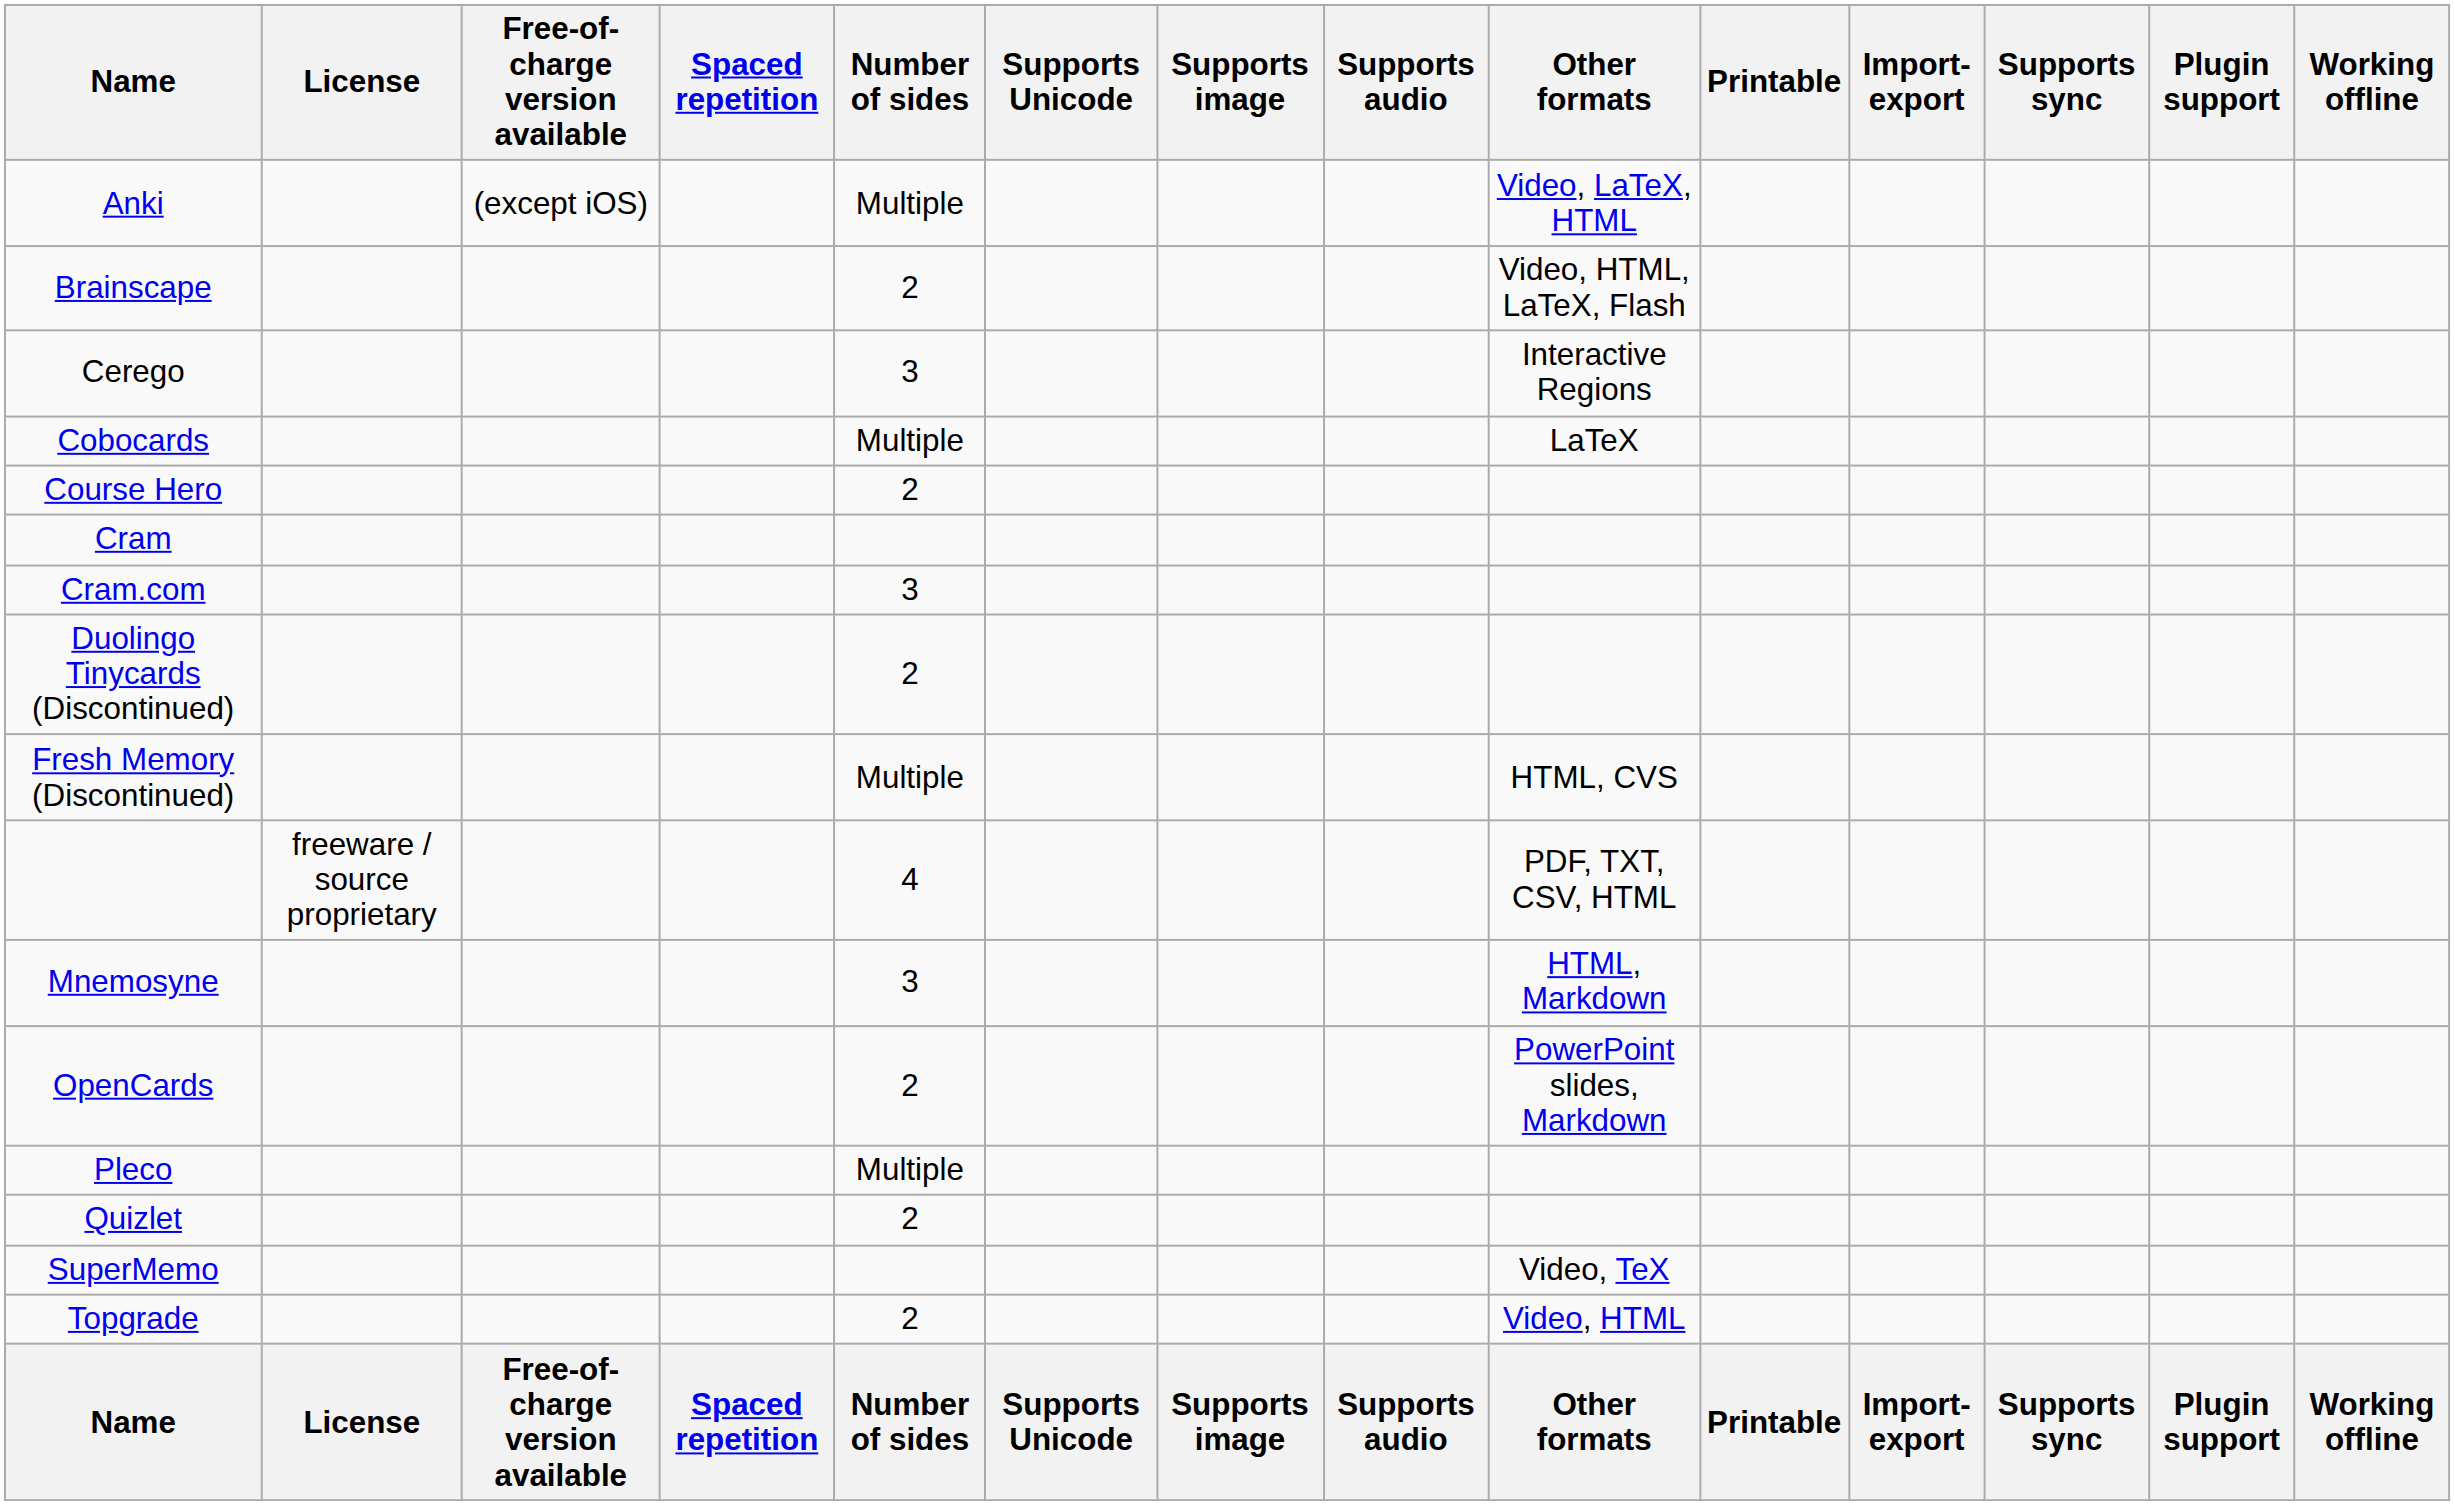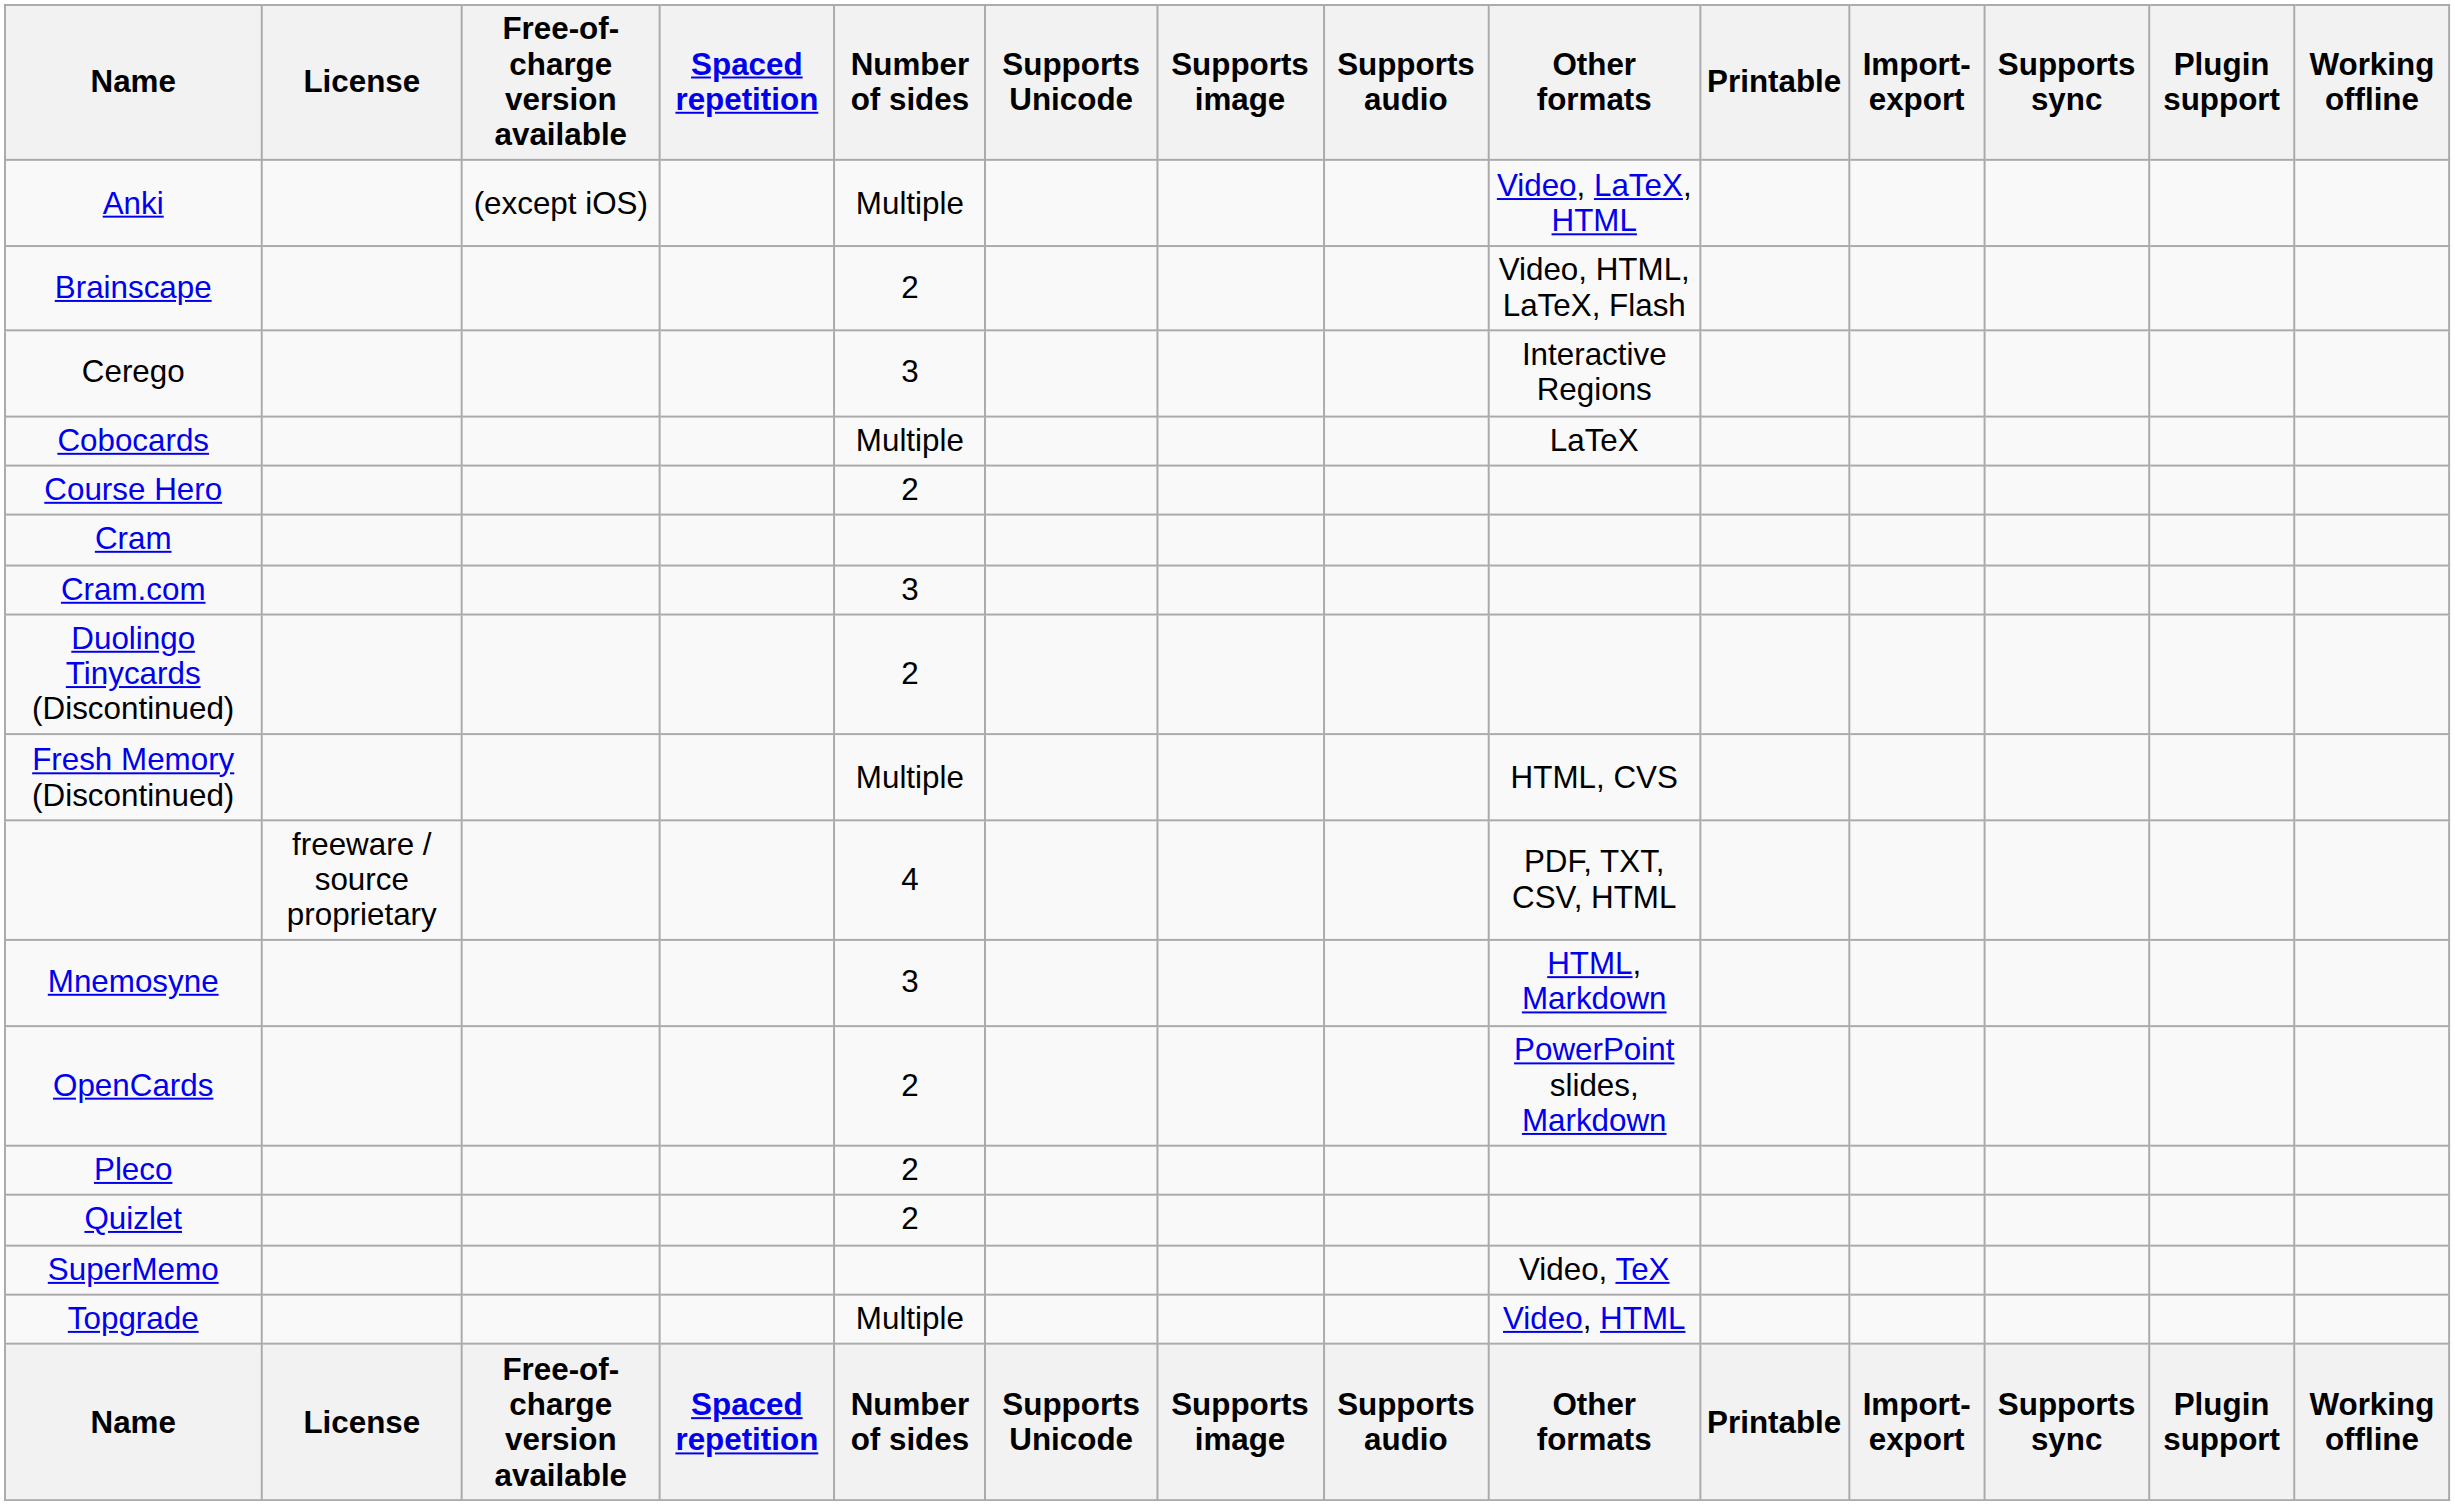 <table class="wikitable sortable" style="text-align: center;">
 <tr>
 <th>Name</th>
 <th>License</th>
 <th>Free-of-charge version available</th>
 <th><a href='#'>Spaced repetition</a></th>
 <th>Number of sides</th>
 <th>Supports Unicode</th>
 <th>Supports image</th>
 <th>Supports audio</th>
 <th>Other formats</th>
 <th>Printable</th>
 <th>Import-export</th>
 <th>Supports sync</th>
 <th>Plugin support</th>
 <th>Working offline</th>
 </tr>
 <tr>
 <td><a href='#'>Anki</a></td>
 <td></td>
 <td> (except iOS)</td>
 <td></td>
 <td>Multiple</td>
 <td></td>
 <td></td>
 <td></td>
 <td><a href='#'>Video</a>, <a href='#'>LaTeX</a>, <a href='#'>HTML</a></td>
 <td></td>
 <td></td>
 <td></td>
 <td></td>
 <td></td>
 </tr>
 <tr>
 <td><a href='#'>Brainscape</a></td>
 <td></td>
 <td></td>
 <td></td>
 <td>2</td>
 <td></td>
 <td></td>
 <td></td>
 <td>Video, HTML, LaTeX, Flash</td>
 <td></td>
 <td></td>
 <td></td>
 <td></td>
 <td></td>
 </tr>
 <tr>
 <td>Cerego</td>
 <td></td>
 <td></td>
 <td></td>
 <td>3</td>
 <td></td>
 <td></td>
 <td></td>
 <td>Interactive Regions</td>
 <td></td>
 <td></td>
 <td></td>
 <td></td>
 <td></td>
 </tr>
 <tr>
 <td><a href='#'>Cobocards</a></td>
 <td></td>
 <td></td>
 <td></td>
 <td>Multiple</td>
 <td></td>
 <td></td>
 <td></td>
 <td>LaTeX</td>
 <td></td>
 <td></td>
 <td></td>
 <td></td>
 <td></td>
 </tr>
 <tr>
 <td><a href='#'>Course Hero</a></td>
 <td></td>
 <td></td>
 <td></td>
 <td>2</td>
 <td></td>
 <td></td>
 <td></td>
 <td></td>
 <td></td>
 <td></td>
 <td></td>
 <td></td>
 <td></td>
 </tr>
 <tr>
 <td><a href='#'>Cram</a></td>
 <td></td>
 <td></td>
 <td></td>
 <td></td>
 <td></td>
 <td></td>
 <td></td>
 <td></td>
 <td></td>
 <td></td>
 <td></td>
 <td></td>
 <td></td>
 </tr>
 <tr>
 <td><a href='#'>Cram.com</a></td>
 <td></td>
 <td></td>
 <td></td>
 <td>3</td>
 <td></td>
 <td></td>
 <td></td>
 <td></td>
 <td></td>
 <td></td>
 <td></td>
 <td></td>
 <td></td>
 </tr>
 <tr>
 <td><a href='#'>Duolingo Tinycards</a> (Discontinued)</td>
 <td></td>
 <td></td>
 <td></td>
 <td>2</td>
 <td></td>
 <td></td>
 <td></td>
 <td></td>
 <td></td>
 <td></td>
 <td></td>
 <td></td>
 <td></td>
 </tr>
 <tr>
 <td><a href='#'>Fresh Memory</a> (Discontinued)</td>
 <td></td>
 <td></td>
 <td></td>
 <td>Multiple</td>
 <td></td>
 <td></td>
 <td></td>
 <td>HTML, CVS</td>
 <td></td>
 <td></td>
 <td></td>
 <td></td>
 <td></td>
 </tr>
 <tr>
 <td></td>
 <td>freeware / source proprietary</td>
 <td></td>
 <td></td>
 <td>4</td>
 <td></td>
 <td></td>
 <td></td>
 <td>PDF, TXT, CSV, HTML</td>
 <td></td>
 <td></td>
 <td></td>
 <td></td>
 <td></td>
 </tr>
 <tr>
 <td><a href='#'>Mnemosyne</a></td>
 <td></td>
 <td></td>
 <td></td>
 <td>3</td>
 <td></td>
 <td></td>
 <td></td>
 <td><a href='#'>HTML</a>, <a href='#'>Markdown</a></td>
 <td></td>
 <td></td>
 <td></td>
 <td></td>
 <td></td>
 </tr>
 <tr>
 <td><a href='#'>OpenCards</a></td>
 <td></td>
 <td></td>
 <td></td>
 <td>2</td>
 <td></td>
 <td></td>
 <td></td>
 <td><a href='#'>PowerPoint</a> slides, <a href='#'>Markdown</a></td>
 <td></td>
 <td></td>
 <td></td>
 <td></td>
 <td></td>
 </tr>
 <tr This example uses 5 proficiency levels and 12 decks of flash cards. Cards at Proficiency Level 1 are reviewed at every learning session; those at Level 5 are retired and no longer in use. Those at Levels 2, 3, and 4 are reviewed every 2nd, 3rd, and 4th session, respectively.>
 <td><a href='#'>Pleco</a></td>
 <td></td>
 <td></td>
 <td></td>
-<td>Multiple</td>
+<td>2</td>
 <td></td>
 <td></td>
 <td></td>
 <td></td>
 <td></td>
 <td></td>
 <td></td>
 <td></td>
 <td></td>
 </tr>
 <tr>
 <td><a href='#'>Quizlet</a></td>
 <td></td>
 <td></td>
 <td></td>
 <td>2</td>
 <td></td>
 <td></td>
 <td></td>
 <td></td>
 <td></td>
 <td></td>
 <td></td>
 <td></td>
 <td></td>
 </tr>
 <tr>
 <td><a href='#'>SuperMemo</a></td>
 <td></td>
 <td></td>
 <td></td>
 <td></td>
 <td></td>
 <td></td>
 <td></td>
 <td>Video, <a href='#'>TeX</a></td>
 <td></td>
 <td></td>
 <td></td>
 <td></td>
 <td></td>
 </tr>
 <tr>
 <td><a href='#'>Topgrade</a></td>
 <td></td>
 <td></td>
 <td></td>
-<td>2</td>
+<td>Multiple</td>
 <td></td>
 <td></td>
 <td></td>
 <td><a href='#'>Video</a>, <a href='#'>HTML</a></td>
 <td></td>
 <td></td>
 <td></td>
 <td></td>
 <td></td>
 </tr>
 <tr class="sortbottom">
 <th>Name</th>
 <th>License</th>
 <th>Free-of-charge version available</th>
 <th><a href='#'>Spaced repetition</a></th>
 <th>Number of sides</th>
 <th>Supports Unicode</th>
 <th>Supports image</th>
 <th>Supports audio</th>
 <th>Other formats</th>
 <th>Printable</th>
 <th>Import-export</th>
 <th>Supports sync</th>
 <th>Plugin support</th>
 <th>Working offline</th>
 </tr>
 <tr>
 </tr>
 </table>
